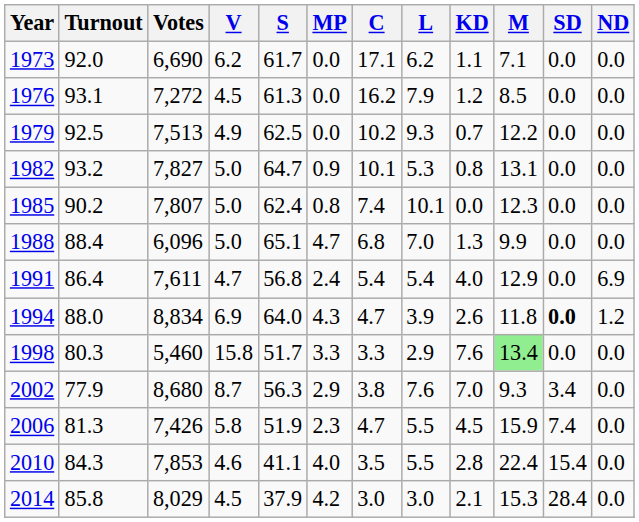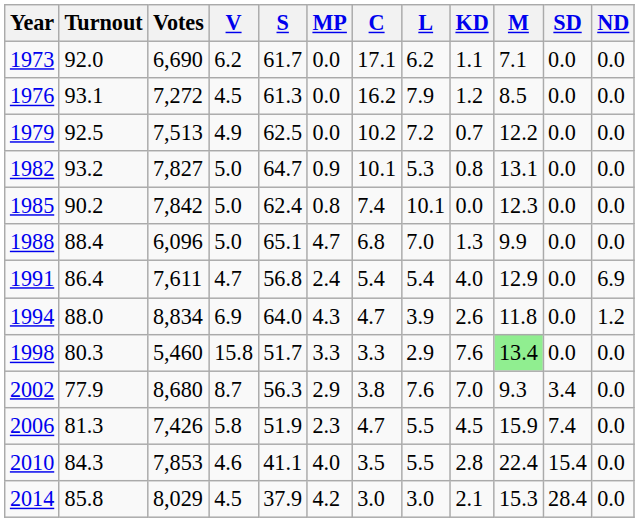 <table class="wikitable sortable" style="font-size: 95%;">
 <tr>
 <th>Year</th>
 <th>Turnout</th>
 <th>Votes</th>
 <th><a href='#'>V</a></th>
 <th><a href='#'>S</a></th>
 <th><a href='#'>MP</a></th>
 <th><a href='#'>C</a></th>
 <th><a href='#'>L</a></th>
 <th><a href='#'>KD</a></th>
 <th><a href='#'>M</a></th>
 <th><a href='#'>SD</a></th>
 <th><a href='#'>ND</a></th>
 </tr>
 <tr>
 <td><a href='#'>1973</a></td>
 <td>92.0</td>
 <td>6,690</td>
 <td>6.2</td>
 <td>61.7</td>
 <td>0.0</td>
 <td>17.1</td>
 <td>6.2</td>
 <td>1.1</td>
 <td>7.1</td>
 <td>0.0</td>
 <td>0.0</td>
 </tr>
 <tr>
 <td><a href='#'>1976</a></td>
 <td>93.1</td>
 <td>7,272</td>
 <td>4.5</td>
 <td>61.3</td>
 <td>0.0</td>
 <td>16.2</td>
 <td>7.9</td>
 <td>1.2</td>
 <td>8.5</td>
 <td>0.0</td>
 <td>0.0</td>
 </tr>
 <tr>
 <td><a href='#'>1979</a></td>
 <td>92.5</td>
 <td>7,513</td>
 <td>4.9</td>
 <td>62.5</td>
 <td>0.0</td>
 <td>10.2</td>
-<td>9.3</td>
+<td>7.2</td>
 <td>0.7</td>
 <td>12.2</td>
 <td>0.0</td>
 <td>0.0</td>
 </tr>
 <tr>
 <td><a href='#'>1982</a></td>
 <td>93.2</td>
 <td>7,827</td>
 <td>5.0</td>
 <td>64.7</td>
 <td>0.9</td>
 <td>10.1</td>
 <td>5.3</td>
 <td>0.8</td>
 <td>13.1</td>
 <td>0.0</td>
 <td>0.0</td>
 </tr>
 <tr>
 <td><a href='#'>1985</a></td>
 <td>90.2</td>
-<td>7,807</td>
+<td>7,842</td>
 <td>5.0</td>
 <td>62.4</td>
 <td>0.8</td>
 <td>7.4</td>
 <td>10.1</td>
 <td>0.0</td>
 <td>12.3</td>
 <td>0.0</td>
 <td>0.0</td>
 </tr>
 <tr>
 <td><a href='#'>1988</a></td>
 <td>88.4</td>
 <td>6,096</td>
 <td>5.0</td>
 <td>65.1</td>
 <td>4.7</td>
 <td>6.8</td>
 <td>7.0</td>
 <td>1.3</td>
 <td>9.9</td>
 <td>0.0</td>
 <td>0.0</td>
 </tr>
 <tr>
 <td><a href='#'>1991</a></td>
 <td>86.4</td>
 <td>7,611</td>
 <td>4.7</td>
 <td>56.8</td>
 <td>2.4</td>
 <td>5.4</td>
 <td>5.4</td>
 <td>4.0</td>
 <td>12.9</td>
 <td>0.0</td>
 <td>6.9</td>
 </tr>
 <tr>
 <td><a href='#'>1994</a></td>
 <td>88.0</td>
 <td>8,834</td>
 <td>6.9</td>
 <td>64.0</td>
 <td>4.3</td>
 <td>4.7</td>
 <td>3.9</td>
 <td>2.6</td>
 <td>11.8</td>
-<td><strong>0.0</strong></td>
+<td>0.0</td>
 <td>1.2</td>
 </tr>
 <tr>
 <td><a href='#'>1998</a></td>
 <td>80.3</td>
 <td>5,460</td>
 <td>15.8</td>
 <td>51.7</td>
 <td>3.3</td>
 <td>3.3</td>
 <td>2.9</td>
 <td>7.6</td>
 <td style="background: lightgreen;">13.4</td>
 <td>0.0</td>
 <td>0.0</td>
 </tr>
 <tr>
 <td><a href='#'>2002</a></td>
 <td>77.9</td>
 <td>8,680</td>
 <td>8.7</td>
 <td>56.3</td>
 <td>2.9</td>
 <td>3.8</td>
 <td>7.6</td>
 <td>7.0</td>
 <td>9.3</td>
 <td>3.4</td>
 <td>0.0</td>
 </tr>
 <tr>
 <td><a href='#'>2006</a></td>
 <td>81.3</td>
 <td>7,426</td>
 <td>5.8</td>
 <td>51.9</td>
 <td>2.3</td>
 <td>4.7</td>
 <td>5.5</td>
 <td>4.5</td>
 <td>15.9</td>
 <td>7.4</td>
 <td>0.0</td>
 </tr>
 <tr>
 <td><a href='#'>2010</a></td>
 <td>84.3</td>
 <td>7,853</td>
 <td>4.6</td>
 <td>41.1</td>
 <td>4.0</td>
 <td>3.5</td>
 <td>5.5</td>
 <td>2.8</td>
 <td>22.4</td>
 <td>15.4</td>
 <td>0.0</td>
 </tr>
 <tr>
 <td><a href='#'>2014</a></td>
 <td>85.8</td>
 <td>8,029</td>
 <td>4.5</td>
 <td>37.9</td>
 <td>4.2</td>
 <td>3.0</td>
 <td>3.0</td>
 <td>2.1</td>
 <td>15.3</td>
 <td>28.4</td>
 <td>0.0</td>
 </tr>
 </table>
